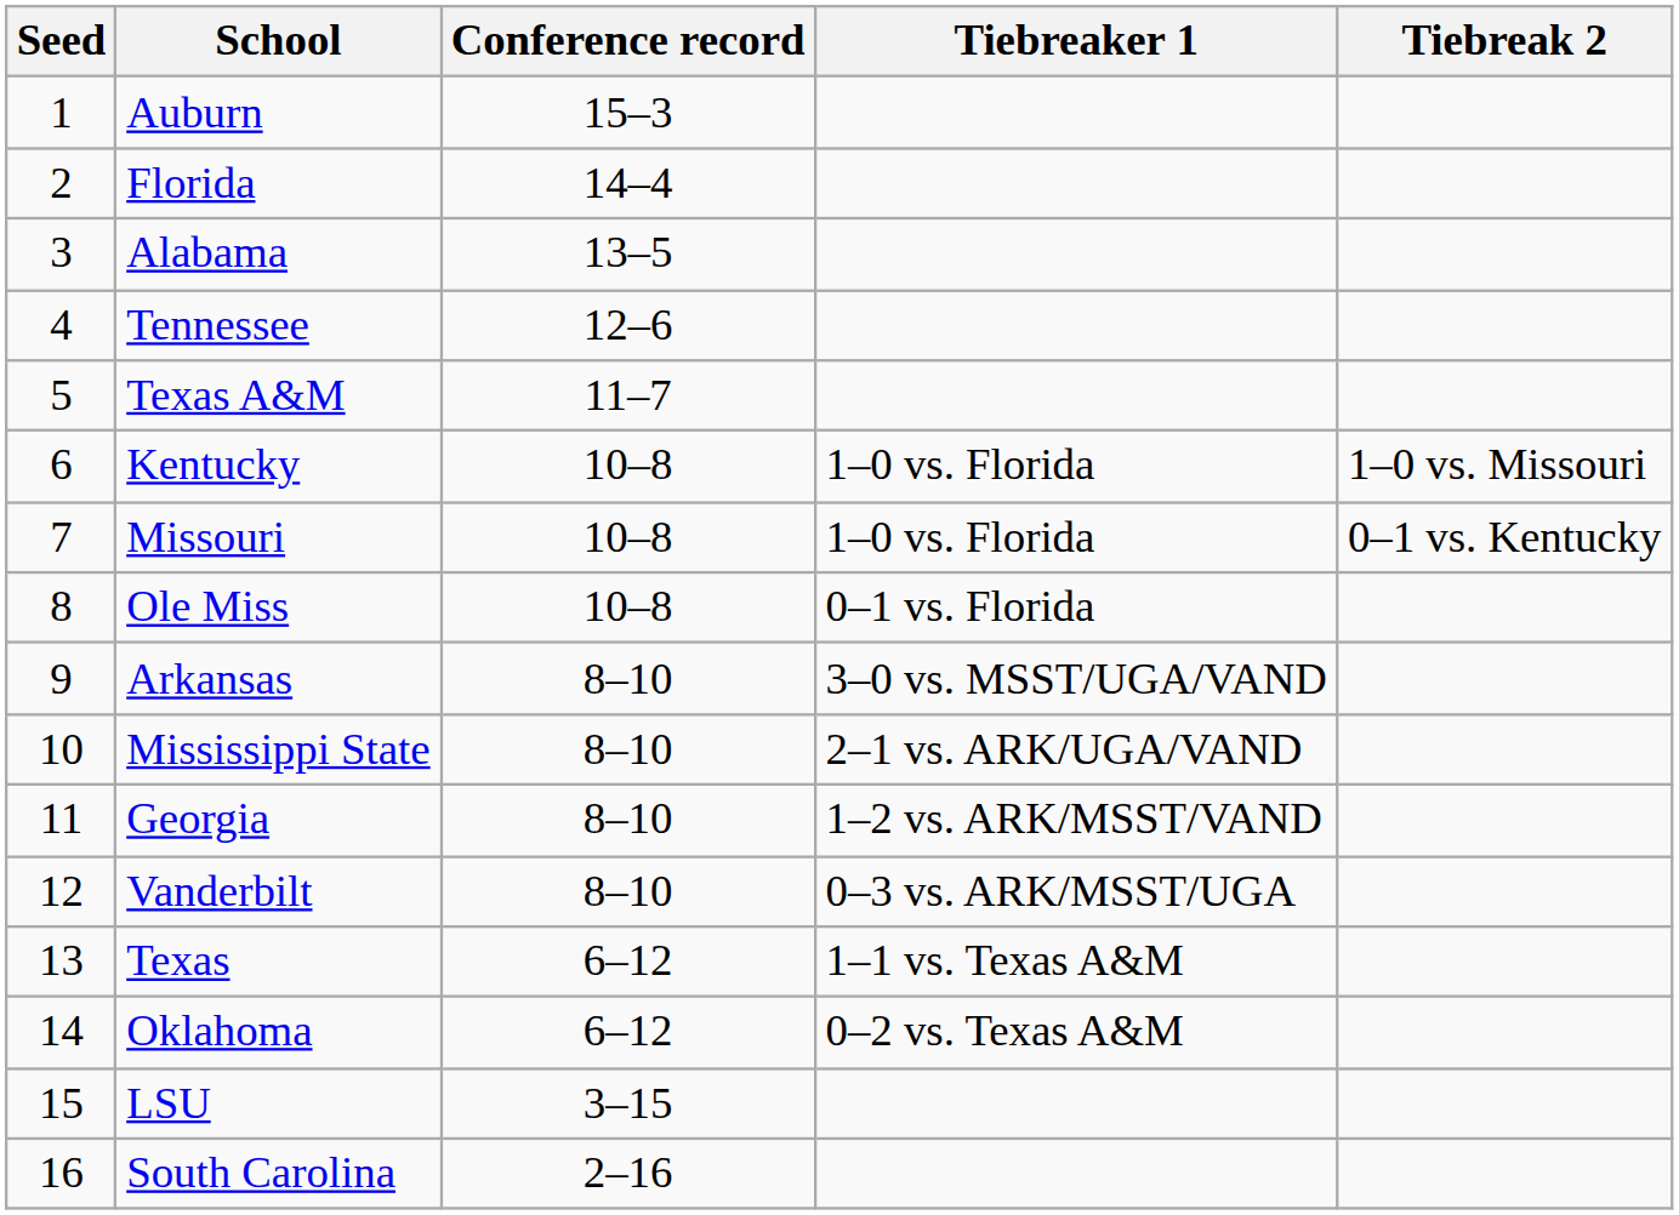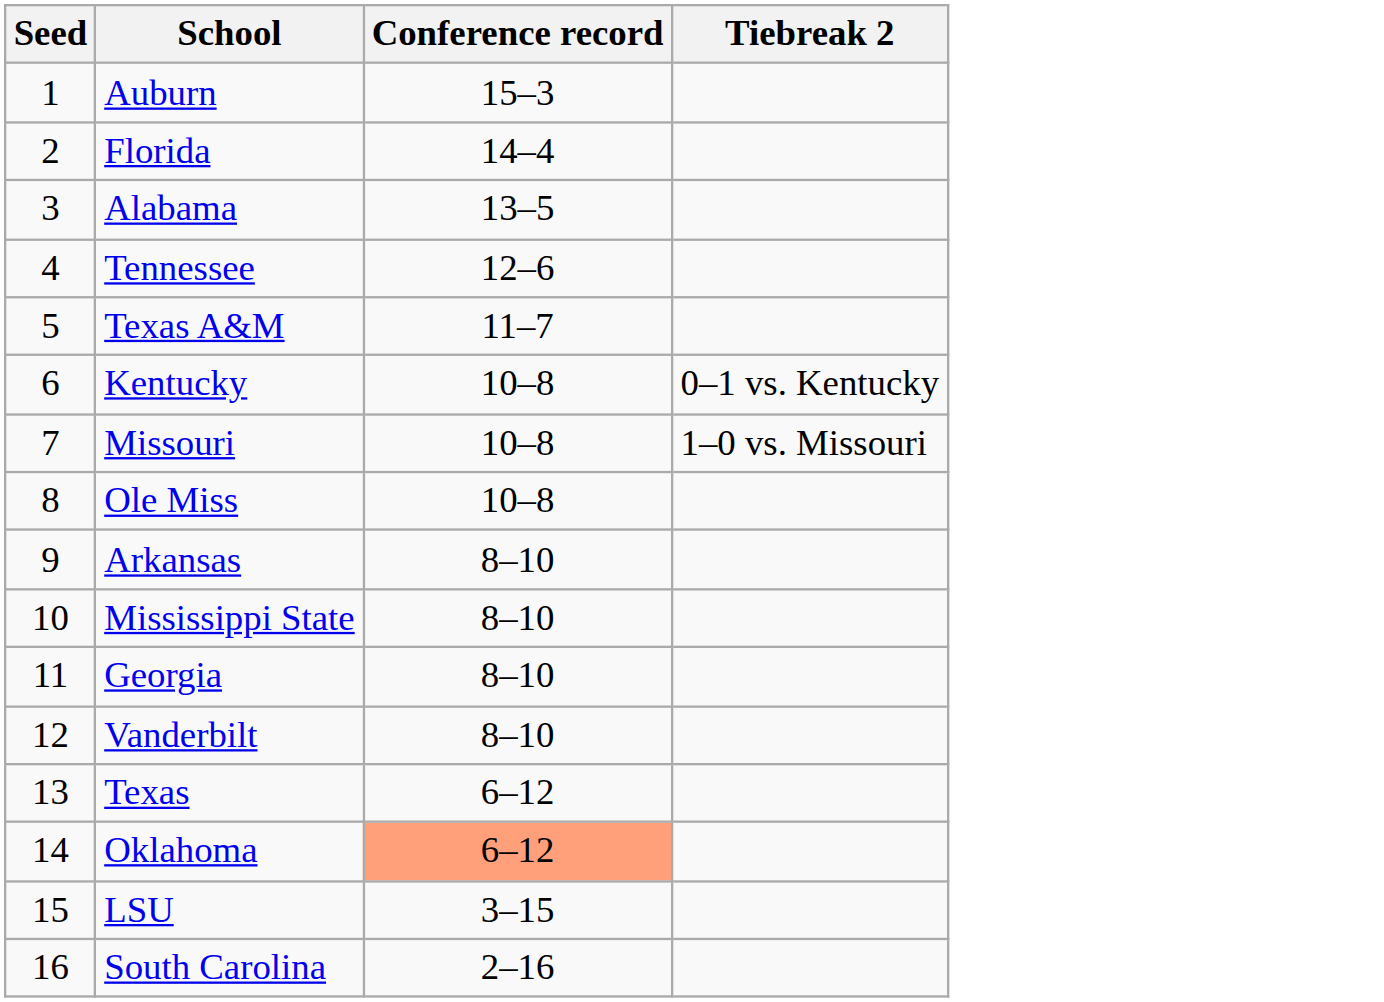 <table class="wikitable" style="text-align:center">
 <tr>
 <th>Seed</th>
 <th>School</th>
 <th>Conference record</th>
-<th>Tiebreaker 1</th>
 <th>Tiebreak 2</th>
 </tr>
 <tr>
 <td>1</td>
 <td align="left"><a href='#'>Auburn</a></td>
 <td>15–3</td>
 <td align="left"></td>
-<td align="left"></td>
 </tr>
 <tr>
 <td>2</td>
 <td align="left"><a href='#'>Florida</a></td>
 <td>14–4</td>
-<td align="left"></td>
 <td align="left"></td>
 </tr>
 <tr>
 <td>3</td>
 <td align="left"><a href='#'>Alabama</a></td>
 <td>13–5</td>
 <td align="left"></td>
-<td align="left"></td>
 </tr>
 <tr>
 <td>4</td>
 <td align="left"><a href='#'>Tennessee</a></td>
 <td>12–6</td>
-<td align="left"></td>
 <td align="left"></td>
 </tr>
 <tr>
 <td>5</td>
 <td align="left"><a href='#'>Texas A&M</a></td>
 <td>11–7</td>
 <td align="left"></td>
-<td align="left"></td>
 </tr>
 <tr>
 <td>6</td>
 <td align="left"><a href='#'>Kentucky</a></td>
 <td>10–8</td>
-<td align="left">1–0 vs. Florida</td>
-<td align="left">1–0 vs. Missouri</td>
+<td align="left">0–1 vs. Kentucky</td>
 </tr>
 <tr>
 <td>7</td>
 <td align="left"><a href='#'>Missouri</a></td>
 <td>10–8</td>
-<td align="left">1–0 vs. Florida</td>
-<td align="left">0–1 vs. Kentucky</td>
+<td align="left">1–0 vs. Missouri</td>
 </tr>
 <tr>
 <td>8</td>
 <td align="left"><a href='#'>Ole Miss</a></td>
 <td>10–8</td>
-<td align="left">0–1 vs. Florida</td>
 <td align="left"></td>
 </tr>
 <tr>
 <td>9</td>
 <td align="left"><a href='#'>Arkansas</a></td>
 <td>8–10</td>
-<td align="left">3–0 vs. MSST/UGA/VAND</td>
 <td align="left"></td>
 </tr>
 <tr>
 <td>10</td>
 <td align="left"><a href='#'>Mississippi State</a></td>
 <td>8–10</td>
-<td align="left">2–1 vs. ARK/UGA/VAND</td>
 <td align="left"></td>
 </tr>
 <tr>
 <td>11</td>
 <td align="left"><a href='#'>Georgia</a></td>
 <td>8–10</td>
-<td align="left">1–2 vs. ARK/MSST/VAND</td>
 <td align="left"></td>
 </tr>
 <tr>
 <td>12</td>
 <td align="left"><a href='#'>Vanderbilt</a></td>
 <td>8–10</td>
-<td align="left">0–3 vs. ARK/MSST/UGA</td>
 <td align="left"></td>
 </tr>
 <tr>
 <td>13</td>
 <td align="left"><a href='#'>Texas</a></td>
 <td>6–12</td>
-<td align="left">1–1 vs. Texas A&M</td>
 <td align="left"></td>
 </tr>
 <tr>
 <td>14</td>
 <td align="left"><a href='#'>Oklahoma</a></td>
-<td>6–12</td>
-<td align="left">0–2 vs. Texas A&M</td>
+<td style="background: lightsalmon;">6–12</td>
 <td align="left"></td>
 </tr>
 <tr>
 <td>15</td>
 <td align="left"><a href='#'>LSU</a></td>
 <td>3–15</td>
 <td align="left"></td>
-<td align="left"></td>
 </tr>
 <tr>
 <td>16</td>
 <td align="left"><a href='#'>South Carolina</a></td>
 <td>2–16</td>
 <td align="left"></td>
-<td align="left"></td>
 </tr>
 </table>
